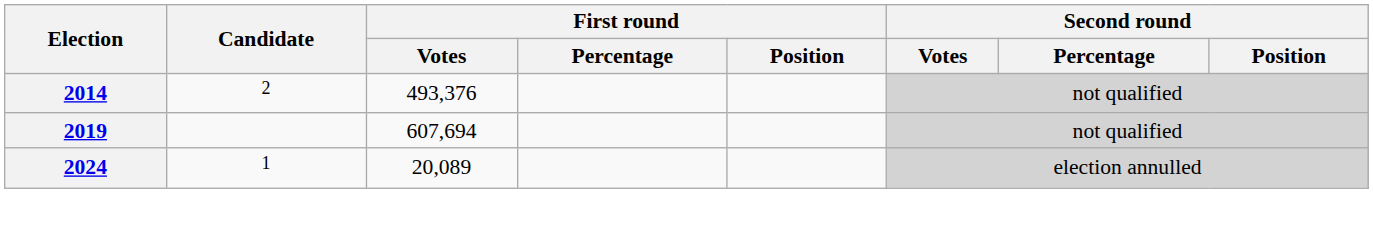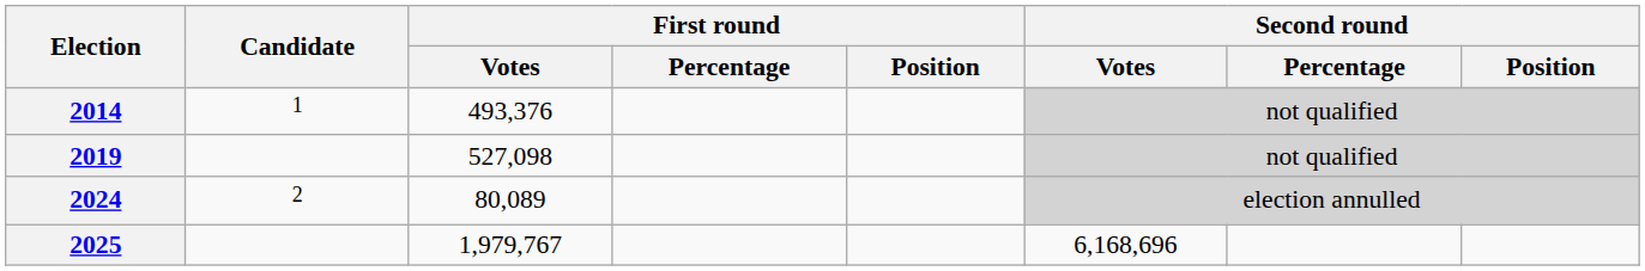 <table class=wikitable width=80%>
 <tr>
 <th rowspan=2>Election</th>
 <th rowspan=2>Candidate</th>
 <th colspan=3>First round</th>
 <th colspan=3>Second round</th>
 </tr>
 <tr>
 <th>Votes</th>
 <th>Percentage</th>
 <th>Position</th>
 <th>Votes</th>
 <th>Percentage</th>
 <th>Position</th>
 </tr>
 <tr align=center>
 <th><a href='#'>2014</a></th>
-<td><sup>2</sup></td>
+<td><sup>1</sup></td>
 <td>493,376</td>
 <td></td>
 <td></td>
 <td bgcolor=lightgrey colspan=3>not qualified</td>
 </tr>
 <tr align=center>
 <th><a href='#'>2019</a></th>
 <td></td>
-<td>607,694</td>
+<td>527,098</td>
 <td></td>
 <td></td>
 <td bgcolor=lightgrey colspan=3>not qualified</td>
 </tr>
 <tr align=center>
 <th><a href='#'>2024</a></th>
-<td><sup>1</sup></td>
-<td>20,089</td>
+<td><sup>2</sup></td>
+<td>80,089</td>
 <td></td>
 <td></td>
 <td bgcolor=lightgrey colspan=3>election annulled</td>
 </tr>
+<tr align=center>
+<th><a href='#'>2025</a></th>
+<td></td>
+<td>1,979,767</td>
+<td></td>
+<td></td>
+<td>6,168,696</td>
+<td></td>
+<td></td>
+</tr>
 </table>
